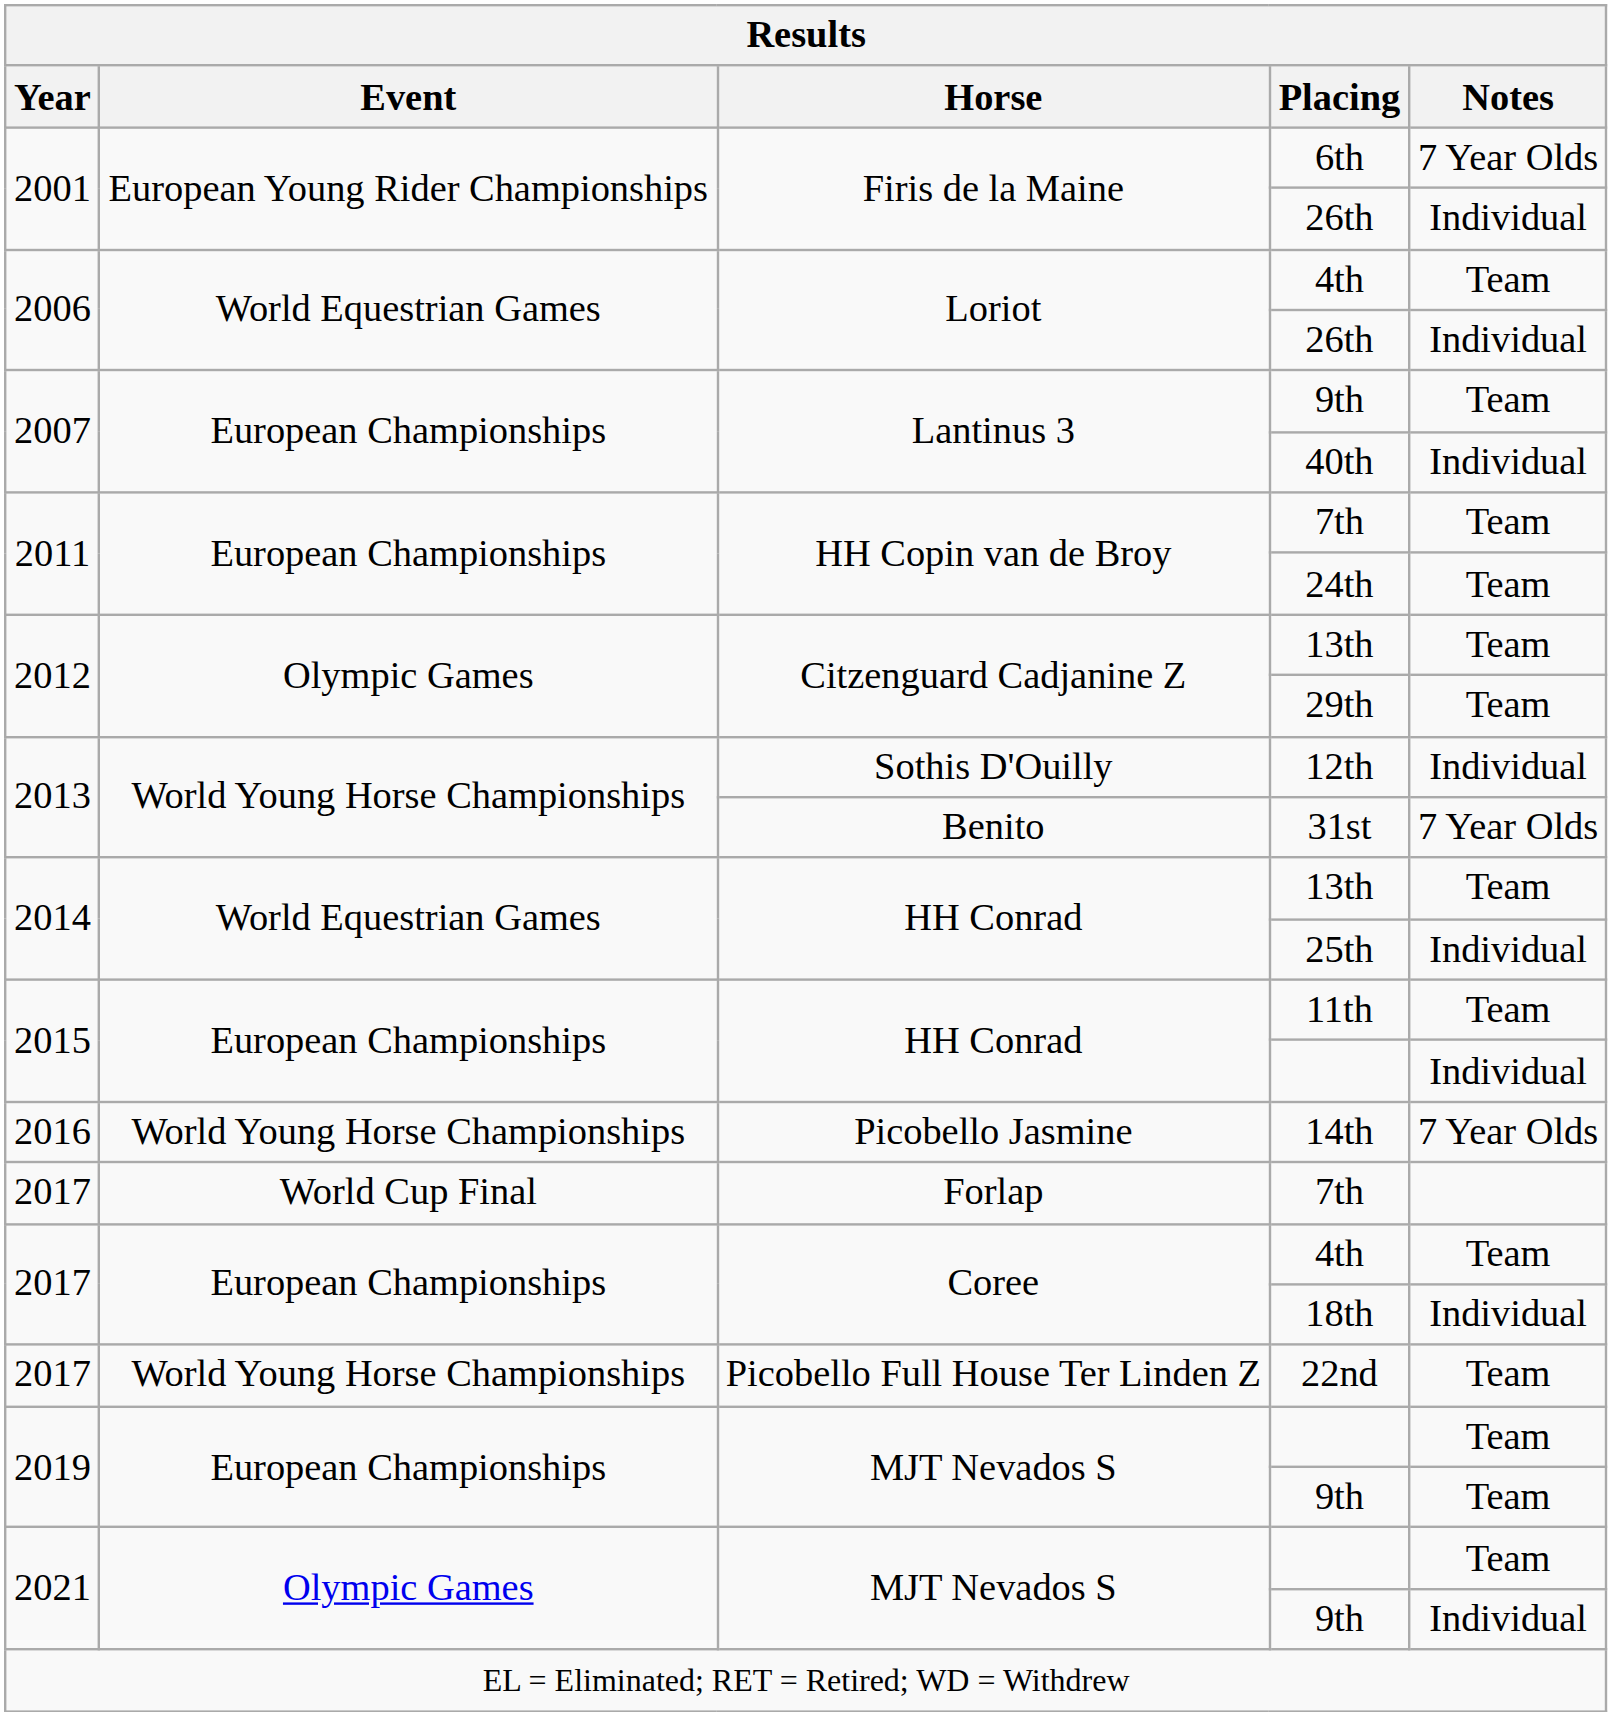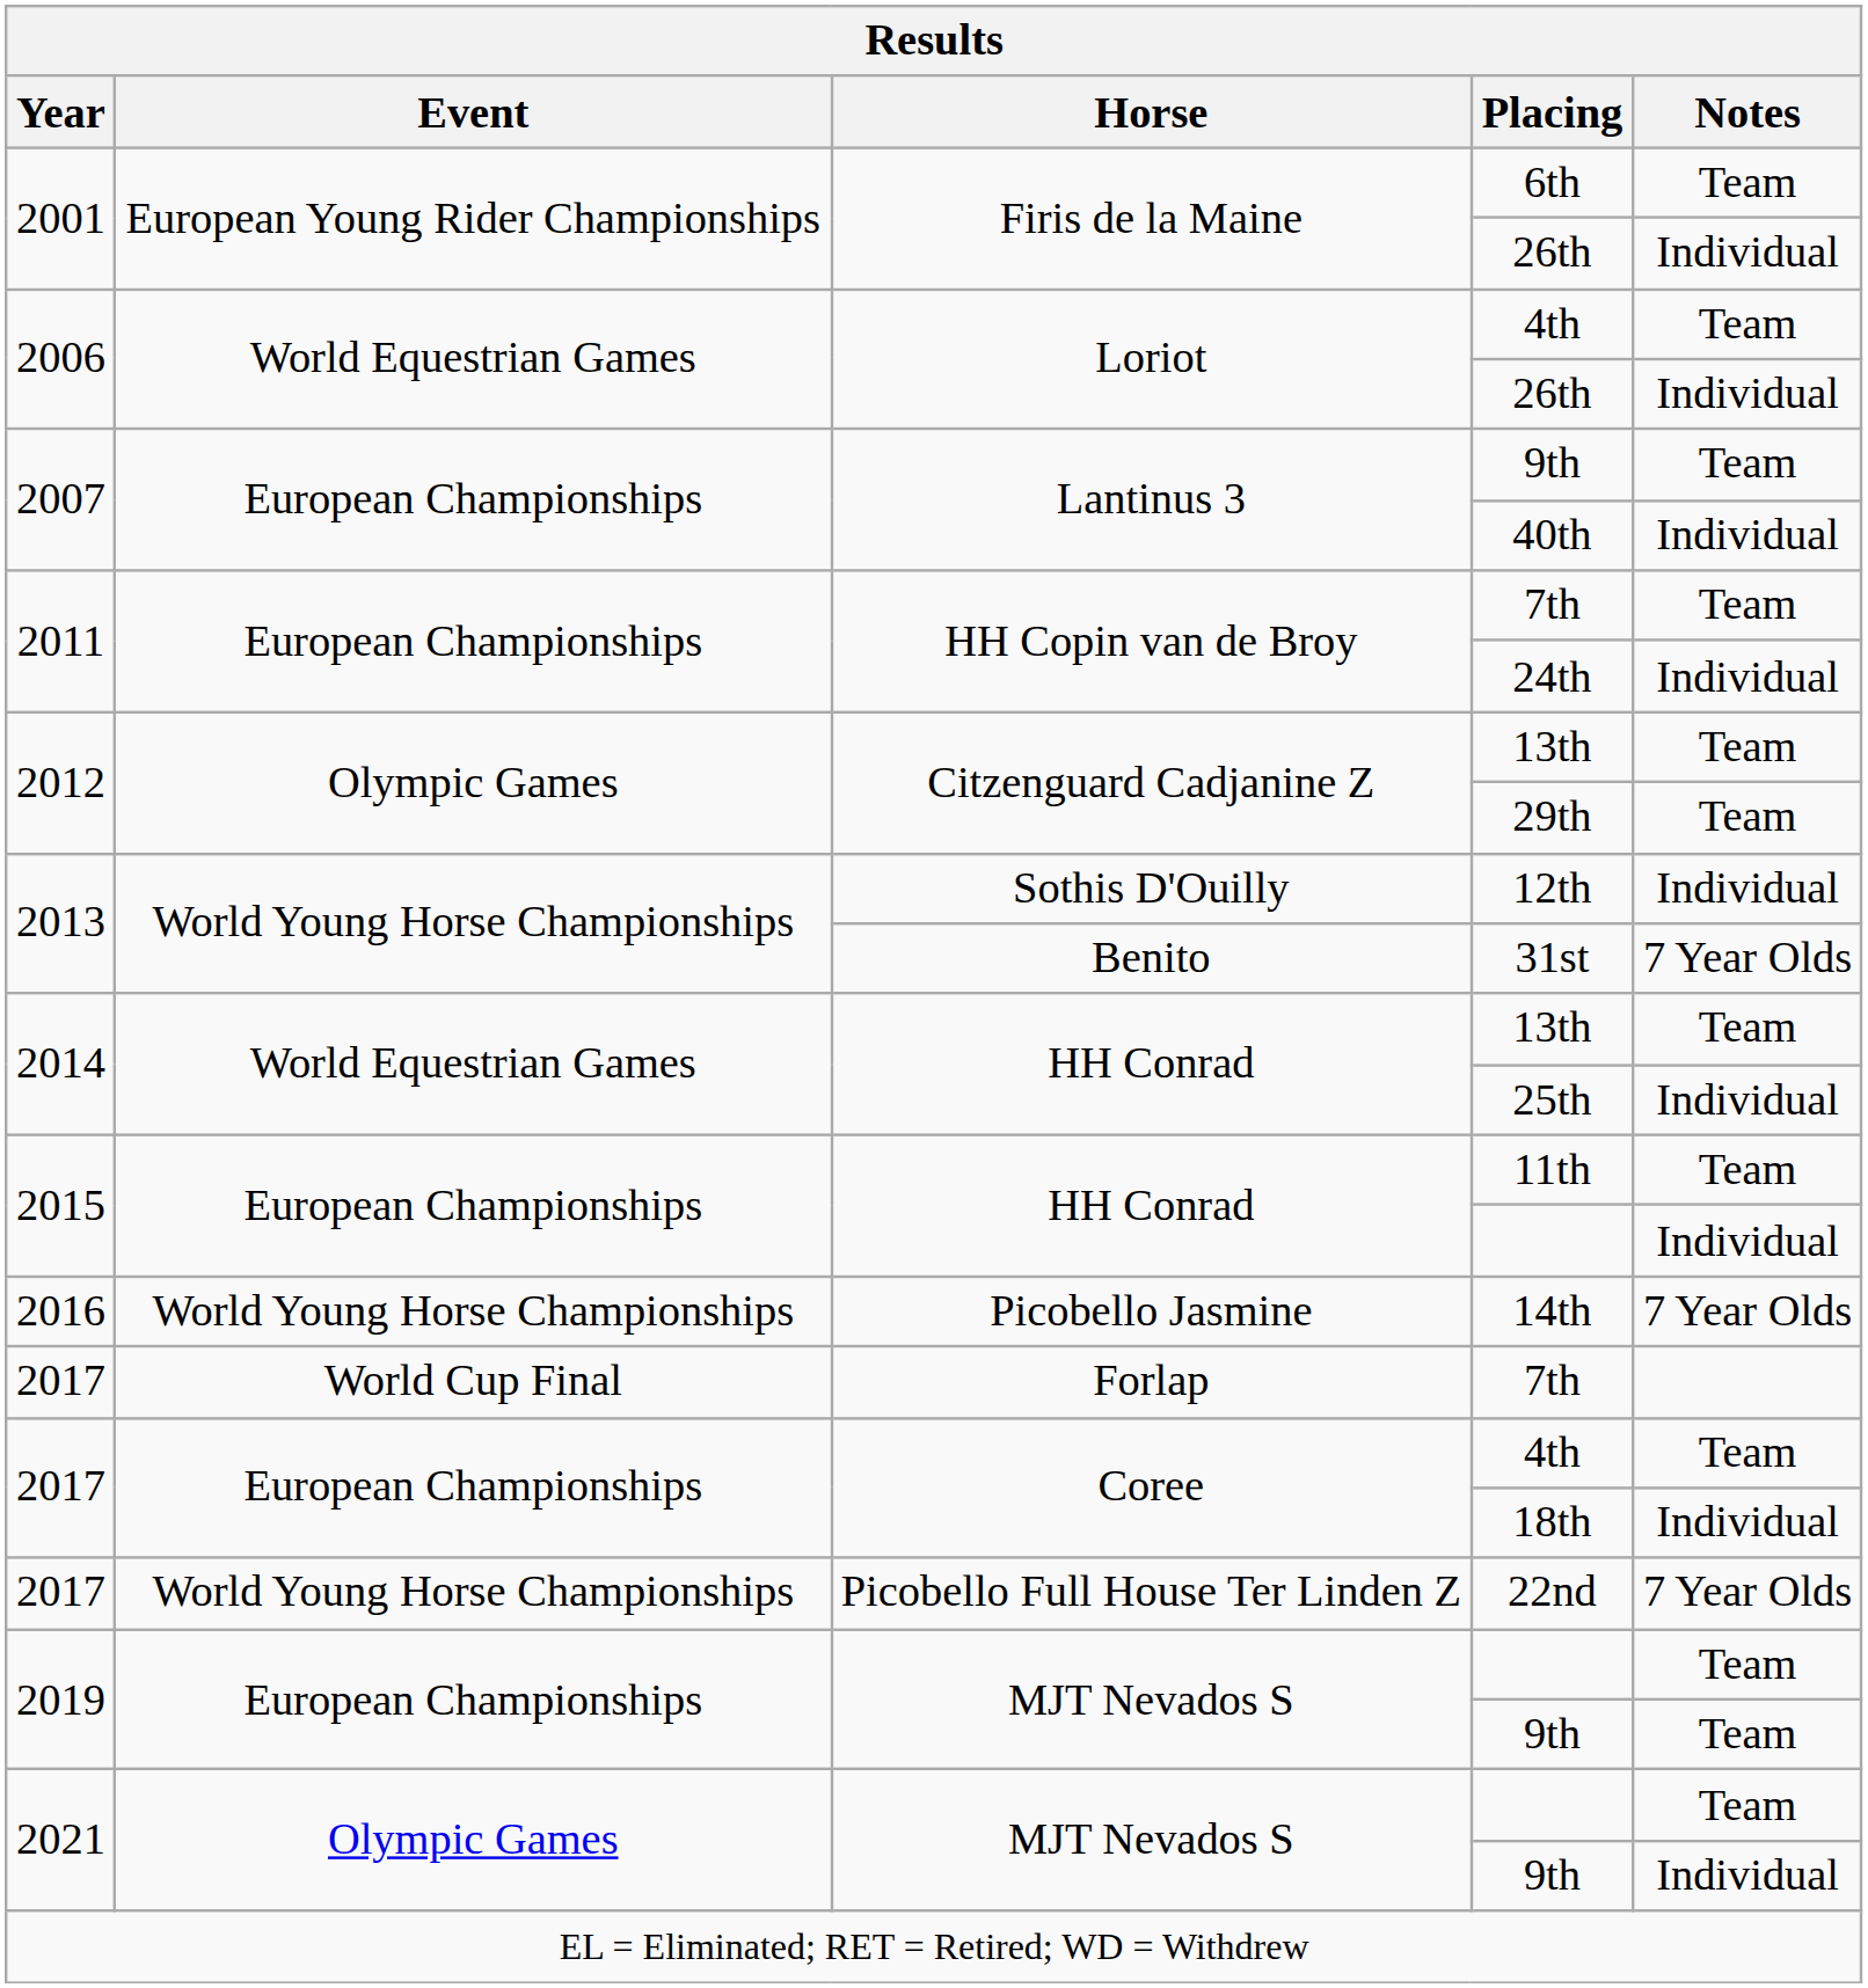 <table class="wikitable" style="text-align:center">
 <tr>
 <th colspan="11" align="center"><strong>Results</strong></th>
 </tr>
 <tr>
 <th>Year</th>
 <th>Event</th>
 <th>Horse</th>
 <th>Placing</th>
 <th>Notes</th>
 </tr>
 <tr>
 <td rowspan="2">2001</td>
 <td rowspan="2">European Young Rider Championships</td>
 <td rowspan="2">Firis de la Maine</td>
 <td>6th</td>
-<td>7 Year Olds</td>
+<td>Team</td>
 </tr>
 <tr>
 <td>26th</td>
 <td>Individual</td>
 </tr>
 <tr>
 <td rowspan="2">2006</td>
 <td rowspan="2">World Equestrian Games</td>
 <td rowspan="2">Loriot</td>
 <td>4th</td>
 <td>Team</td>
 </tr>
 <tr>
 <td>26th</td>
 <td>Individual</td>
 </tr>
 <tr>
 <td rowspan="2">2007</td>
 <td rowspan="2">European Championships</td>
 <td rowspan="2">Lantinus 3</td>
 <td>9th</td>
 <td>Team</td>
 </tr>
 <tr>
 <td>40th</td>
 <td>Individual</td>
 </tr>
 <tr>
 <td rowspan="2">2011</td>
 <td rowspan="2">European Championships</td>
 <td rowspan="2">HH Copin van de Broy</td>
 <td>7th</td>
 <td>Team</td>
 </tr>
 <tr>
 <td>24th</td>
-<td>Team</td>
+<td>Individual</td>
 </tr>
 <tr>
 <td rowspan="2">2012</td>
 <td rowspan="2">Olympic Games</td>
 <td rowspan="2">Citzenguard Cadjanine Z</td>
 <td>13th</td>
 <td>Team</td>
 </tr>
 <tr>
 <td>29th</td>
 <td>Team</td>
 </tr>
 <tr>
 <td rowspan="2">2013</td>
 <td rowspan="2">World Young Horse Championships</td>
 <td>Sothis D'Ouilly</td>
 <td>12th</td>
 <td>Individual</td>
 </tr>
 <tr>
 <td>Benito</td>
 <td>31st</td>
 <td>7 Year Olds</td>
 </tr>
 <tr>
 <td rowspan="2">2014</td>
 <td rowspan="2">World Equestrian Games</td>
 <td rowspan="2">HH Conrad</td>
 <td>13th</td>
 <td>Team</td>
 </tr>
 <tr>
 <td>25th</td>
 <td>Individual</td>
 </tr>
 <tr>
 <td rowspan="2">2015</td>
 <td rowspan="2">European Championships</td>
 <td rowspan="2">HH Conrad</td>
 <td>11th</td>
 <td>Team</td>
 </tr>
 <tr>
 <td></td>
 <td>Individual</td>
 </tr>
 <tr>
 <td>2016</td>
 <td>World Young Horse Championships</td>
 <td>Picobello Jasmine</td>
 <td>14th</td>
 <td>7 Year Olds</td>
 </tr>
 <tr>
 <td>2017</td>
 <td>World Cup Final</td>
 <td>Forlap</td>
 <td>7th</td>
 <td></td>
 </tr>
 <tr>
 <td rowspan="2">2017</td>
 <td rowspan="2">European Championships</td>
 <td rowspan="2">Coree</td>
 <td>4th</td>
 <td>Team</td>
 </tr>
 <tr>
 <td>18th</td>
 <td>Individual</td>
 </tr>
 <tr>
 <td>2017</td>
 <td>World Young Horse Championships</td>
 <td>Picobello Full House Ter Linden Z</td>
 <td>22nd</td>
-<td>Team</td>
+<td>7 Year Olds</td>
 </tr>
 <tr>
 <td rowspan="2">2019</td>
 <td rowspan="2">European Championships</td>
 <td rowspan="2">MJT Nevados S</td>
 <td></td>
 <td>Team</td>
 </tr>
 <tr>
 <td>9th</td>
 <td>Team</td>
 </tr>
 <tr>
 <td rowspan="2">2021</td>
 <td rowspan="2"><a href='#'>Olympic Games</a></td>
 <td rowspan="2">MJT Nevados S</td>
 <td></td>
 <td>Team</td>
 </tr>
 <tr>
 <td>9th</td>
 <td>Individual</td>
 </tr>
 <tr>
 <td colspan="11" align="center"><small> EL = Eliminated; RET = Retired; WD = Withdrew </small></td>
 </tr>
 </table>
